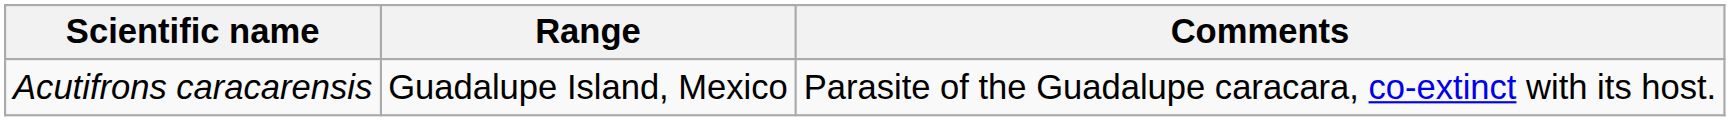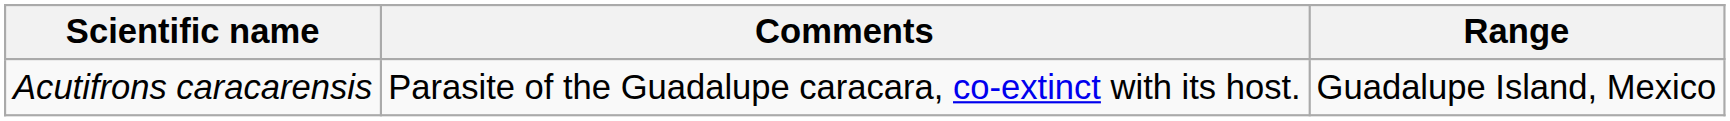 <table class="wikitable">
 <tr>
 <th>Scientific name</th>
+<th class="unsortable">Comments</th>
 <th>Range</th>
-<th class="unsortable">Comments</th>
 </tr>
 <tr>
 <td><em>Acutifrons caracarensis</em></td>
+<td>Parasite of the Guadalupe caracara, <a href='#'>co-extinct</a> with its host.</td>
 <td>Guadalupe Island, Mexico</td>
-<td>Parasite of the Guadalupe caracara, <a href='#'>co-extinct</a> with its host.</td>
 </tr>
 </table>
